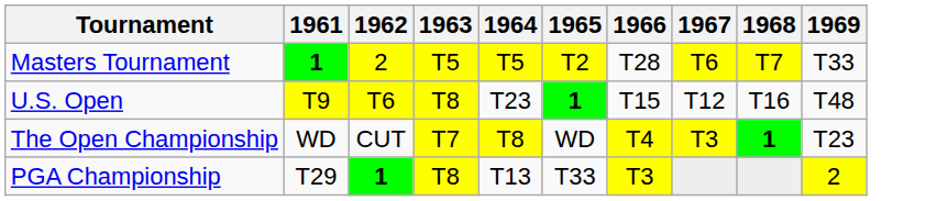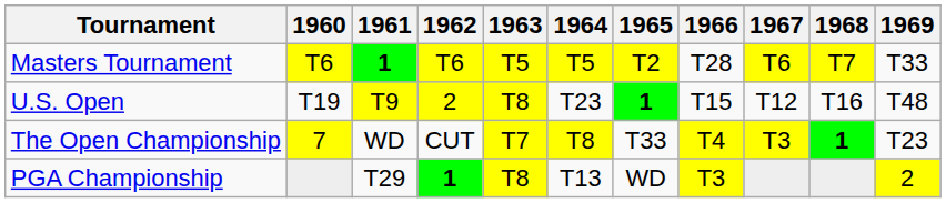 <table class="wikitable" style="font-size:95%;text-align:center;">
 <tr>
 <th>Tournament</th>
+<th>1960</th>
 <th>1961</th>
 <th>1962</th>
 <th>1963</th>
 <th>1964</th>
 <th>1965</th>
 <th>1966</th>
 <th>1967</th>
 <th>1968</th>
 <th>1969</th>
 </tr>
 <tr>
 <td align=left><a href='#'>Masters Tournament</a></td>
+<td style="background:yellow;">T6</td>
 <td style="background:lime;"><strong>1</strong></td>
-<td style="background:yellow;">2</td>
+<td style="background:yellow;">T6</td>
 <td style="background:yellow;">T5</td>
 <td style="background:yellow;">T5</td>
 <td style="background:yellow;">T2</td>
 <td>T28</td>
 <td style="background:yellow;">T6</td>
 <td style="background:yellow;">T7</td>
 <td>T33</td>
 </tr>
 <tr>
 <td align=left><a href='#'>U.S. Open</a></td>
+<td>T19</td>
 <td style="background:yellow;">T9</td>
-<td style="background:yellow;">T6</td>
+<td style="background:yellow;">2</td>
 <td style="background:yellow;">T8</td>
 <td>T23</td>
 <td style="background:lime;"><strong>1</strong></td>
 <td>T15</td>
 <td>T12</td>
 <td>T16</td>
 <td>T48</td>
 </tr>
 <tr>
 <td align=left><a href='#'>The Open Championship</a></td>
+<td style="background:yellow;">7</td>
 <td>WD</td>
 <td>CUT</td>
 <td style="background:yellow;">T7</td>
 <td style="background:yellow;">T8</td>
-<td>WD</td>
+<td>T33</td>
 <td style="background:yellow;">T4</td>
 <td style="background:yellow;">T3</td>
 <td style="background:lime;"><strong>1</strong></td>
 <td>T23</td>
 </tr>
 <tr>
 <td align=left><a href='#'>PGA Championship</a></td>
+<td style="background:#eee;"></td>
 <td>T29</td>
 <td style="background:lime;"><strong>1</strong></td>
 <td style="background:yellow;">T8</td>
 <td>T13</td>
-<td>T33</td>
+<td>WD</td>
 <td style="background:yellow;">T3</td>
 <td style="background:#eee;"></td>
 <td style="background:#eee;"></td>
 <td style="background:yellow;">2</td>
 </tr>
 </table>
